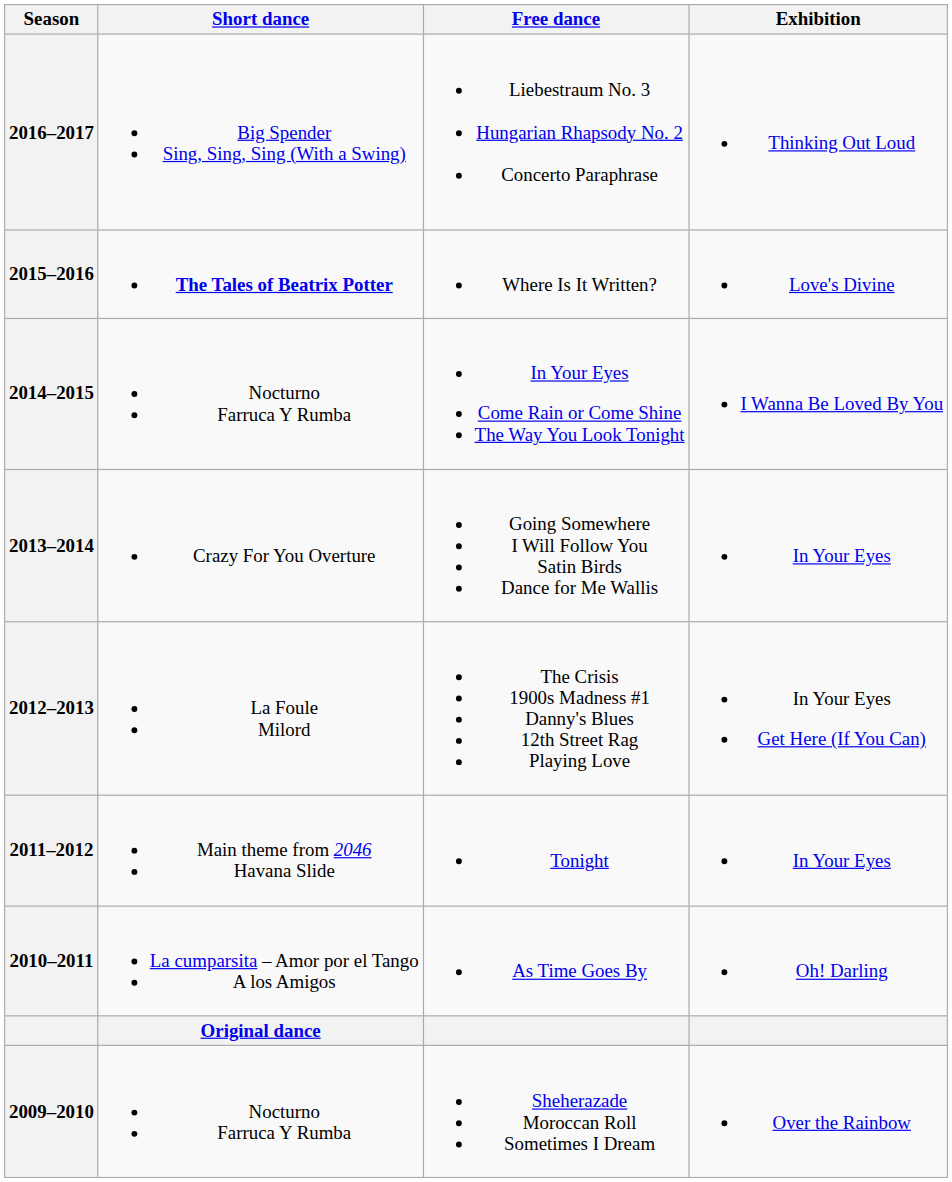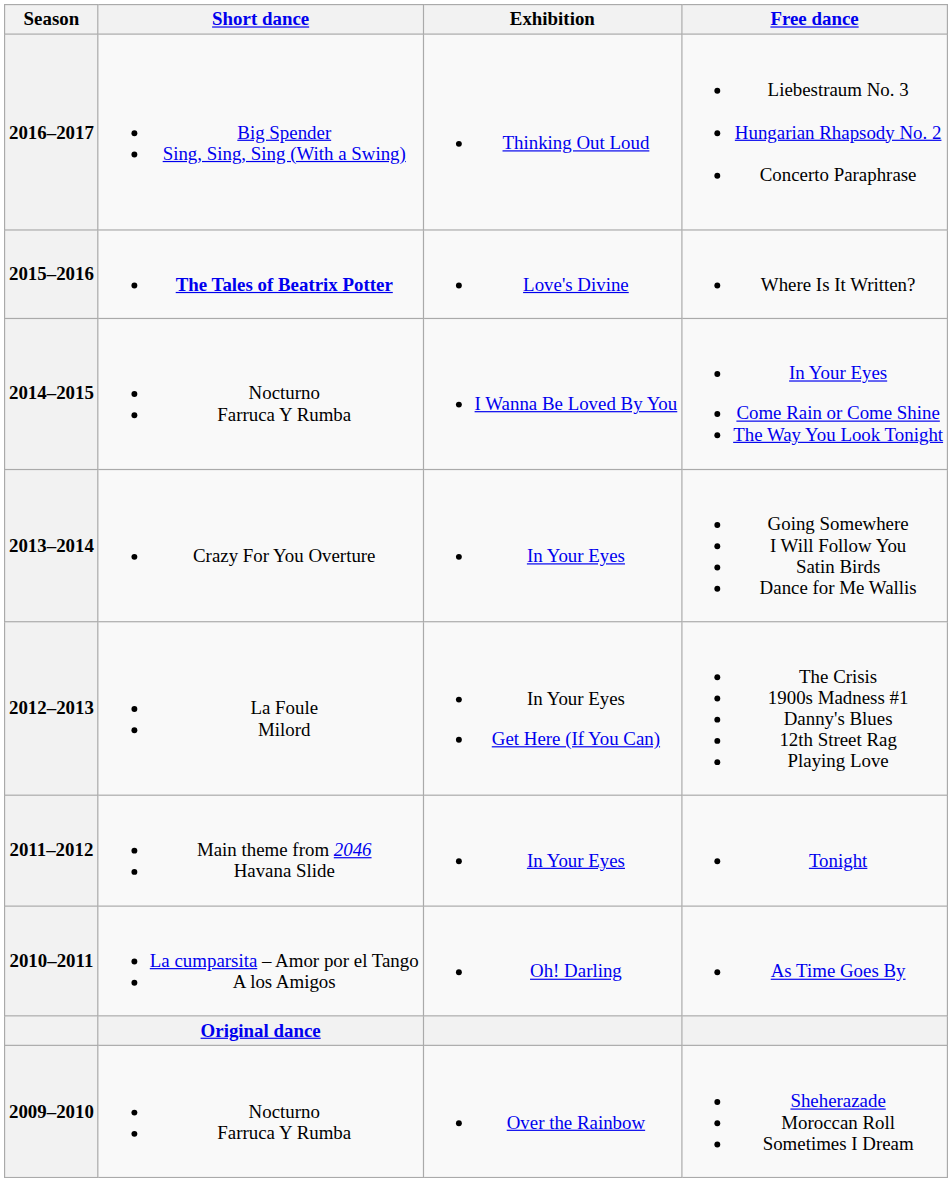 <table class="wikitable" style="text-align:center">
 <tr>
 <th>Season</th>
 <th><a href='#'>Short dance</a></th>
+<th>Exhibition</th>
 <th><a href='#'>Free dance</a></th>
-<th>Exhibition</th>
 </tr>
 <tr>
 <th>2016–2017<br></th>
 <td><br><ul><li><a href='#'>Big Spender</a></li><li><a href='#'>Sing, Sing, Sing (With a Swing)</a><br></li></ul></td>
+<td><br><ul><li><a href='#'>Thinking Out Loud</a><br></li></ul></td>
 <td><br><ul><li>Liebestraum No. 3<br><br></li><li><a href='#'>Hungarian Rhapsody No. 2</a><br><br></li><li>Concerto Paraphrase<br><br></li></ul></td>
-<td><br><ul><li><a href='#'>Thinking Out Loud</a><br></li></ul></td>
 </tr>
 <tr>
 <th>2015–2016<br></th>
 <td><strong><br><ul><li><a href='#'>The Tales of Beatrix Potter</a><br></li></ul></strong></td>
+<td><br><ul><li><a href='#'>Love's Divine</a><br></li></ul></td>
 <td><br><ul><li>Where Is It Written?<br></li></ul></td>
-<td><br><ul><li><a href='#'>Love's Divine</a><br></li></ul></td>
 </tr>
 <tr>
 <th>2014–2015<br></th>
 <td><br><ul><li>Nocturno<br></li><li>Farruca Y Rumba<br></li></ul></td>
+<td><br><ul><li><a href='#'>I Wanna Be Loved By You</a><br></li></ul></td>
 <td><br><ul><li><a href='#'>In Your Eyes</a><br></li></ul><ul><li><a href='#'>Come Rain or Come Shine</a><br></li><li><a href='#'>The Way You Look Tonight</a><br></li></ul></td>
-<td><br><ul><li><a href='#'>I Wanna Be Loved By You</a><br></li></ul></td>
 </tr>
 <tr>
 <th>2013–2014<br></th>
 <td><br><ul><li>Crazy For You Overture<br></li></ul></td>
+<td><br><ul><li><a href='#'>In Your Eyes</a><br></li></ul></td>
 <td><br><ul><li>Going Somewhere</li><li>I Will Follow You</li><li>Satin Birds</li><li>Dance for Me Wallis<br></li></ul></td>
-<td><br><ul><li><a href='#'>In Your Eyes</a><br></li></ul></td>
 </tr>
 <tr>
 <th>2012–2013<br></th>
 <td><br><ul><li>La Foule<br></li><li>Milord<br></li></ul></td>
+<td><br><ul><li>In Your Eyes<br></li></ul><ul><li><a href='#'>Get Here (If You Can)</a><br></li></ul></td>
 <td><br><ul><li>The Crisis<br></li><li>1900s Madness #1<br></li><li>Danny's Blues<br></li><li>12th Street Rag<br></li><li>Playing Love<br></li></ul></td>
-<td><br><ul><li>In Your Eyes<br></li></ul><ul><li><a href='#'>Get Here (If You Can)</a><br></li></ul></td>
 </tr>
 <tr>
 <th>2011–2012<br></th>
 <td><br><ul><li>Main theme from <em><a href='#'>2046</a></em></li><li>Havana Slide<br></li></ul></td>
+<td><br><ul><li><a href='#'>In Your Eyes</a><br></li></ul></td>
 <td><br><ul><li><a href='#'>Tonight</a><br></li></ul></td>
-<td><br><ul><li><a href='#'>In Your Eyes</a><br></li></ul></td>
 </tr>
 <tr>
 <th>2010–2011<br></th>
 <td><br><ul><li><a href='#'>La cumparsita</a> – Amor por el Tango<br></li><li>A los Amigos<br></li></ul></td>
+<td><br><ul><li><a href='#'>Oh! Darling</a><br></li></ul></td>
 <td><br><ul><li><a href='#'>As Time Goes By</a><br></li></ul></td>
-<td><br><ul><li><a href='#'>Oh! Darling</a><br></li></ul></td>
 </tr>
 <tr>
 <th></th>
 <th><a href='#'>Original dance</a></th>
 <th></th>
 <th></th>
 </tr>
 <tr>
 <th>2009–2010<br></th>
 <td><br><ul><li>Nocturno<br></li><li>Farruca Y Rumba<br></li></ul></td>
+<td><br><ul><li><a href='#'>Over the Rainbow</a><br></li></ul></td>
 <td><br><ul><li><a href='#'>Sheherazade</a><br></li><li>Moroccan Roll<br></li><li>Sometimes I Dream<br></li></ul></td>
-<td><br><ul><li><a href='#'>Over the Rainbow</a><br></li></ul></td>
 </tr>
 </table>
